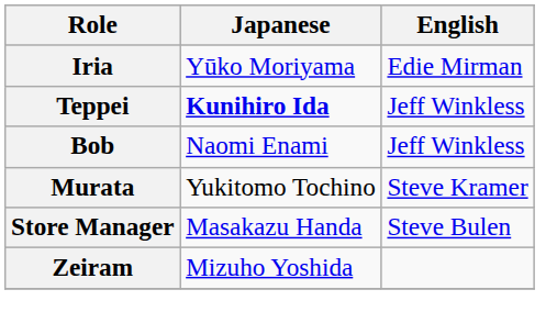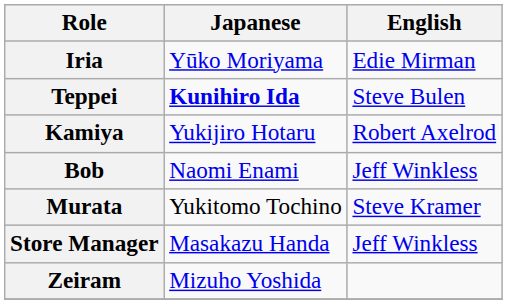 <table class="wikitable mw-collapsible">
 <tr bgcolor="#CCCCCC">
 <th>Role</th>
 <th>Japanese</th>
 <th>English</th>
 </tr>
 <tr>
 <th>Iria</th>
 <td><a href='#'>Yūko Moriyama</a></td>
 <td><a href='#'>Edie Mirman</a></td>
 </tr>
 <tr>
 <th>Teppei</th>
 <td><strong><a href='#'>Kunihiro Ida</a></strong></td>
-<td><a href='#'>Jeff Winkless</a></td>
+<td><a href='#'>Steve Bulen</a></td>
+</tr>
+<tr>
+<th>Kamiya</th>
+<td><a href='#'>Yukijiro Hotaru</a></td>
+<td><a href='#'>Robert Axelrod</a></td>
 </tr>
 <tr>
 <th>Bob</th>
 <td><a href='#'>Naomi Enami</a></td>
 <td><a href='#'>Jeff Winkless</a></td>
 </tr>
 <tr>
 <th>Murata</th>
 <td>Yukitomo Tochino</td>
 <td><a href='#'>Steve Kramer</a></td>
 </tr>
 <tr>
 <th>Store Manager</th>
 <td><a href='#'>Masakazu Handa</a></td>
-<td><a href='#'>Steve Bulen</a></td>
+<td><a href='#'>Jeff Winkless</a></td>
 </tr>
 <tr>
 <th>Zeiram</th>
 <td><a href='#'>Mizuho Yoshida</a></td>
 <td></td>
 </tr>
 <tr>
 </tr>
 </table>
